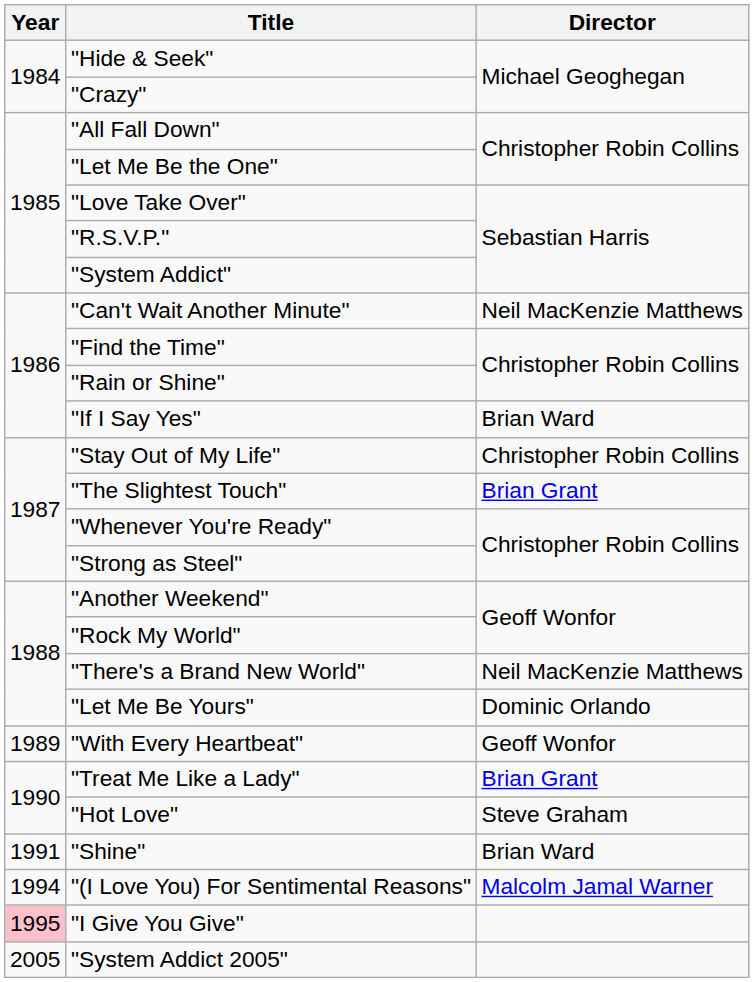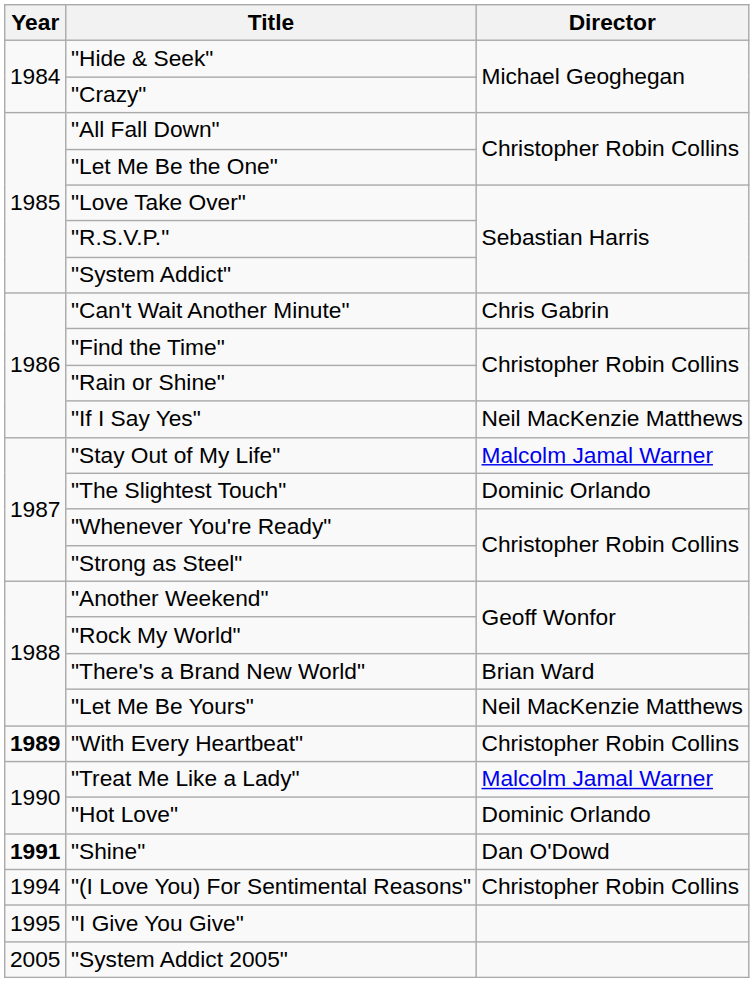 <table class="wikitable">
 <tr>
 <th>Year</th>
 <th>Title</th>
 <th>Director</th>
 </tr>
 <tr>
 <td rowspan="2">1984</td>
 <td>"Hide & Seek"</td>
 <td rowspan="2">Michael Geoghegan</td>
 </tr>
 <tr>
 <td>"Crazy"</td>
 </tr>
 <tr>
 <td rowspan="5">1985</td>
 <td>"All Fall Down"</td>
 <td rowspan="2">Christopher Robin Collins</td>
 </tr>
 <tr>
 <td>"Let Me Be the One"</td>
 </tr>
 <tr>
 <td>"Love Take Over"</td>
 <td rowspan="3">Sebastian Harris</td>
 </tr>
 <tr>
 <td>"R.S.V.P."</td>
 </tr>
 <tr>
 <td>"System Addict"</td>
 </tr>
 <tr>
 <td rowspan="4">1986</td>
 <td>"Can't Wait Another Minute"</td>
-<td>Neil MacKenzie Matthews</td>
+<td>Chris Gabrin</td>
 </tr>
 <tr>
 <td>"Find the Time"</td>
 <td rowspan="2">Christopher Robin Collins</td>
 </tr>
 <tr>
 <td>"Rain or Shine"</td>
 </tr>
 <tr>
 <td>"If I Say Yes"</td>
-<td>Brian Ward</td>
+<td>Neil MacKenzie Matthews</td>
 </tr>
 <tr>
 <td rowspan="4">1987</td>
 <td>"Stay Out of My Life"</td>
-<td>Christopher Robin Collins</td>
+<td><a href='#'>Malcolm Jamal Warner</a></td>
 </tr>
 <tr>
 <td>"The Slightest Touch"</td>
-<td><a href='#'>Brian Grant</a></td>
+<td>Dominic Orlando</td>
 </tr>
 <tr>
 <td>"Whenever You're Ready"</td>
 <td rowspan="2">Christopher Robin Collins</td>
 </tr>
 <tr>
 <td>"Strong as Steel"</td>
 </tr>
 <tr>
 <td rowspan="4">1988</td>
 <td>"Another Weekend"</td>
 <td rowspan="2">Geoff Wonfor</td>
 </tr>
 <tr>
 <td>"Rock My World"</td>
 </tr>
 <tr>
 <td>"There's a Brand New World"</td>
+<td>Brian Ward</td>
+</tr>
+<tr>
+<td>"Let Me Be Yours"</td>
 <td>Neil MacKenzie Matthews</td>
 </tr>
 <tr>
-<td>"Let Me Be Yours"</td>
-<td>Dominic Orlando</td>
-</tr>
-<tr>
-<td>1989</td>
+<td><strong>1989</strong></td>
 <td>"With Every Heartbeat"</td>
-<td>Geoff Wonfor</td>
+<td>Christopher Robin Collins</td>
 </tr>
 <tr>
 <td rowspan="2">1990</td>
 <td>"Treat Me Like a Lady"</td>
-<td><a href='#'>Brian Grant</a></td>
+<td><a href='#'>Malcolm Jamal Warner</a></td>
 </tr>
 <tr>
 <td>"Hot Love"</td>
-<td>Steve Graham</td>
+<td>Dominic Orlando</td>
 </tr>
 <tr>
-<td>1991</td>
+<td><strong>1991</strong></td>
 <td>"Shine"</td>
-<td>Brian Ward</td>
+<td>Dan O'Dowd</td>
 </tr>
 <tr>
 <td>1994</td>
 <td>"(I Love You) For Sentimental Reasons"</td>
-<td><a href='#'>Malcolm Jamal Warner</a></td>
+<td>Christopher Robin Collins</td>
 </tr>
 <tr>
-<td style="background: pink;">1995</td>
+<td>1995</td>
 <td>"I Give You Give"</td>
 <td></td>
 </tr>
 <tr>
 <td>2005</td>
 <td>"System Addict 2005"</td>
 <td></td>
 </tr>
 </table>
